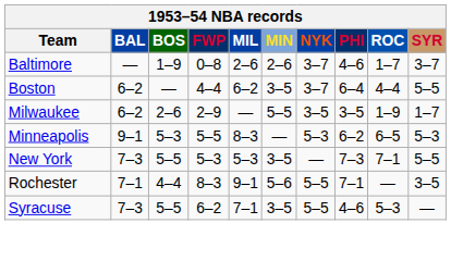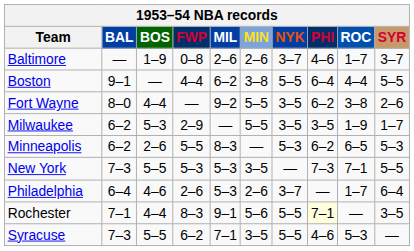 <table class="wikitable" style="font-size:95%; text-align:center;">
 <tr>
 <th colspan=10>1953–54 NBA records</th>
 </tr>
 <tr>
 <th width=100>Team</th>
 <th style="background:#003EA4;color:#FFFFFF;width=35">BAL</th>
 <th style="background:#006400;color:#FFFFFF;width=35">BOS</th>
 <th style="background:#012F6B;color:#D40032;width=35">FWP</th>
 <th style="background:#003EA4;color:#FFFFFF;width=35">MIL</th>
 <th style="background:#7BA4DB;color:#FBE122;width=35">MIN</th>
 <th style="background:#003EA4;color:#E85109;width=35">NYK</th>
 <th style="background:#012F6B;color:#D50033;width=35">PHI</th>
 <th style="background:#0050B0;color:#FFFFFF;width=35">ROC</th>
 <th style="background:#C79968;color:#D20032;width=35">SYR</th>
 </tr>
 <tr>
 <td style="text-align:left;"><a href='#'>Baltimore</a></td>
 <td>—</td>
 <td>1–9</td>
 <td>0–8</td>
 <td>2–6</td>
 <td>2–6</td>
 <td>3–7</td>
 <td>4–6</td>
 <td>1–7</td>
 <td>3–7</td>
 </tr>
 <tr>
 <td style="text-align:left;"><a href='#'>Boston</a></td>
-<td>6–2</td>
+<td>9–1</td>
 <td>—</td>
 <td>4–4</td>
 <td>6–2</td>
-<td>3–5</td>
-<td>3–7</td>
+<td>3–8</td>
+<td>5–5</td>
 <td>6–4</td>
 <td>4–4</td>
 <td>5–5</td>
 </tr>
 <tr>
+<td style="text-align:left;"><a href='#'>Fort Wayne</a></td>
+<td>8–0</td>
+<td>4–4</td>
+<td>—</td>
+<td>9–2</td>
+<td>5–5</td>
+<td>3–5</td>
+<td>6–2</td>
+<td>3–8</td>
+<td>2–6</td>
+</tr>
+<tr>
 <td style="text-align:left;"><a href='#'>Milwaukee</a></td>
 <td>6–2</td>
-<td>2–6</td>
+<td>5–3</td>
 <td>2–9</td>
 <td>—</td>
 <td>5–5</td>
 <td>3–5</td>
 <td>3–5</td>
 <td>1–9</td>
 <td>1–7</td>
 </tr>
 <tr>
 <td style="text-align:left;"><a href='#'>Minneapolis</a></td>
-<td>9–1</td>
-<td>5–3</td>
+<td>6–2</td>
+<td>2–6</td>
 <td>5–5</td>
 <td>8–3</td>
 <td>—</td>
 <td>5–3</td>
 <td>6–2</td>
 <td>6–5</td>
 <td>5–3</td>
 </tr>
 <tr>
 <td style="text-align:left;"><a href='#'>New York</a></td>
 <td>7–3</td>
 <td>5–5</td>
 <td>5–3</td>
 <td>5–3</td>
 <td>3–5</td>
 <td>—</td>
 <td>7–3</td>
 <td>7–1</td>
 <td>5–5</td>
 </tr>
 <tr>
+<td style="text-align:left;"><a href='#'>Philadelphia</a></td>
+<td>6–4</td>
+<td>4–6</td>
+<td>2–6</td>
+<td>5–3</td>
+<td>2–6</td>
+<td>3–7</td>
+<td>—</td>
+<td>1–7</td>
+<td>6–4</td>
+</tr>
+<tr>
 <td style="text-align:left;">Rochester</td>
 <td>7–1</td>
 <td>4–4</td>
 <td>8–3</td>
 <td>9–1</td>
 <td>5–6</td>
 <td>5–5</td>
-<td>7–1</td>
+<td style="background: lightyellow;">7–1</td>
 <td>—</td>
 <td>3–5</td>
 </tr>
 <tr>
 <td style="text-align:left;"><a href='#'>Syracuse</a></td>
 <td>7–3</td>
 <td>5–5</td>
 <td>6–2</td>
 <td>7–1</td>
 <td>3–5</td>
 <td>5–5</td>
 <td>4–6</td>
 <td>5–3</td>
 <td>—</td>
 </tr>
 </table>
